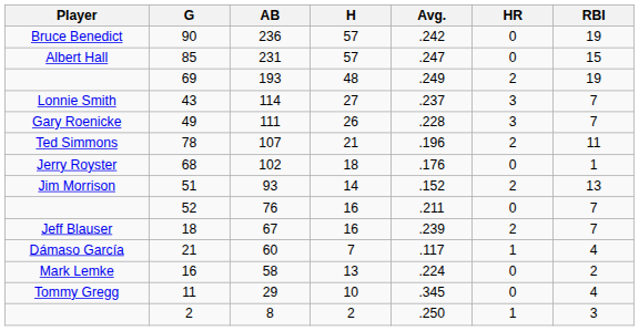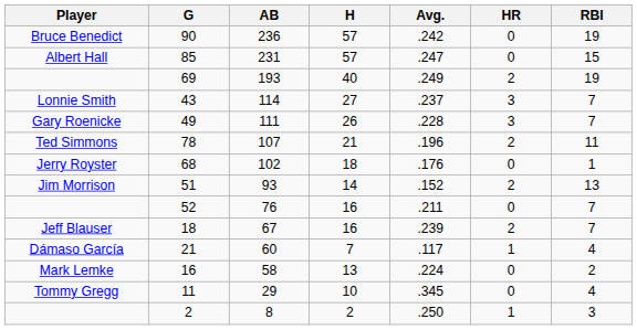 <table class="wikitable sortable">
 <tr>
 <th bgcolor="#DDDDFF" width="16%">Player</th>
 <th bgcolor="#DDDDFF" width="9%">G</th>
 <th bgcolor="#DDDDFF" width="9%">AB</th>
 <th bgcolor="#DDDDFF" width="9%">H</th>
 <th bgcolor="#DDDDFF" width="9%">Avg.</th>
 <th bgcolor="#DDDDFF" width="9%">HR</th>
 <th bgcolor="#DDDDFF" width="9%">RBI</th>
 </tr>
 <tr align="center">
 <td><a href='#'>Bruce Benedict</a></td>
 <td>90</td>
 <td>236</td>
 <td>57</td>
 <td>.242</td>
 <td>0</td>
 <td>19</td>
 </tr>
 <tr align=center>
 <td><a href='#'>Albert Hall</a></td>
 <td>85</td>
 <td>231</td>
 <td>57</td>
 <td>.247</td>
 <td>0</td>
 <td>15</td>
 </tr>
 <tr align=center>
 <td></td>
 <td>69</td>
 <td>193</td>
-<td>48</td>
+<td>40</td>
 <td>.249</td>
 <td>2</td>
 <td>19</td>
 </tr>
 <tr align="center">
 <td><a href='#'>Lonnie Smith</a></td>
 <td>43</td>
 <td>114</td>
 <td>27</td>
 <td>.237</td>
 <td>3</td>
 <td>7</td>
 </tr>
 <tr align=center>
 <td><a href='#'>Gary Roenicke</a></td>
 <td>49</td>
 <td>111</td>
 <td>26</td>
 <td>.228</td>
 <td>3</td>
 <td>7</td>
 </tr>
 <tr align=center>
 <td><a href='#'>Ted Simmons</a></td>
 <td>78</td>
 <td>107</td>
 <td>21</td>
 <td>.196</td>
 <td>2</td>
 <td>11</td>
 </tr>
 <tr align=center>
 <td><a href='#'>Jerry Royster</a></td>
 <td>68</td>
 <td>102</td>
 <td>18</td>
 <td>.176</td>
 <td>0</td>
 <td>1</td>
 </tr>
 <tr align=center>
 <td><a href='#'>Jim Morrison</a></td>
 <td>51</td>
 <td>93</td>
 <td>14</td>
 <td>.152</td>
 <td>2</td>
 <td>13</td>
 </tr>
 <tr align=center>
 <td></td>
 <td>52</td>
 <td>76</td>
 <td>16</td>
 <td>.211</td>
 <td>0</td>
 <td>7</td>
 </tr>
 <tr align="center">
 <td><a href='#'>Jeff Blauser</a></td>
 <td>18</td>
 <td>67</td>
 <td>16</td>
 <td>.239</td>
 <td>2</td>
 <td>7</td>
 </tr>
 <tr align=center>
 <td><a href='#'>Dámaso García</a></td>
 <td>21</td>
 <td>60</td>
 <td>7</td>
 <td>.117</td>
 <td>1</td>
 <td>4</td>
 </tr>
 <tr align=center>
 <td><a href='#'>Mark Lemke</a></td>
 <td>16</td>
 <td>58</td>
 <td>13</td>
 <td>.224</td>
 <td>0</td>
 <td>2</td>
 </tr>
 <tr align=center>
 <td><a href='#'>Tommy Gregg</a></td>
 <td>11</td>
 <td>29</td>
 <td>10</td>
 <td>.345</td>
 <td>0</td>
 <td>4</td>
 </tr>
 <tr align=center>
 <td></td>
 <td>2</td>
 <td>8</td>
 <td>2</td>
 <td>.250</td>
 <td>1</td>
 <td>3</td>
 </tr>
 </table>
